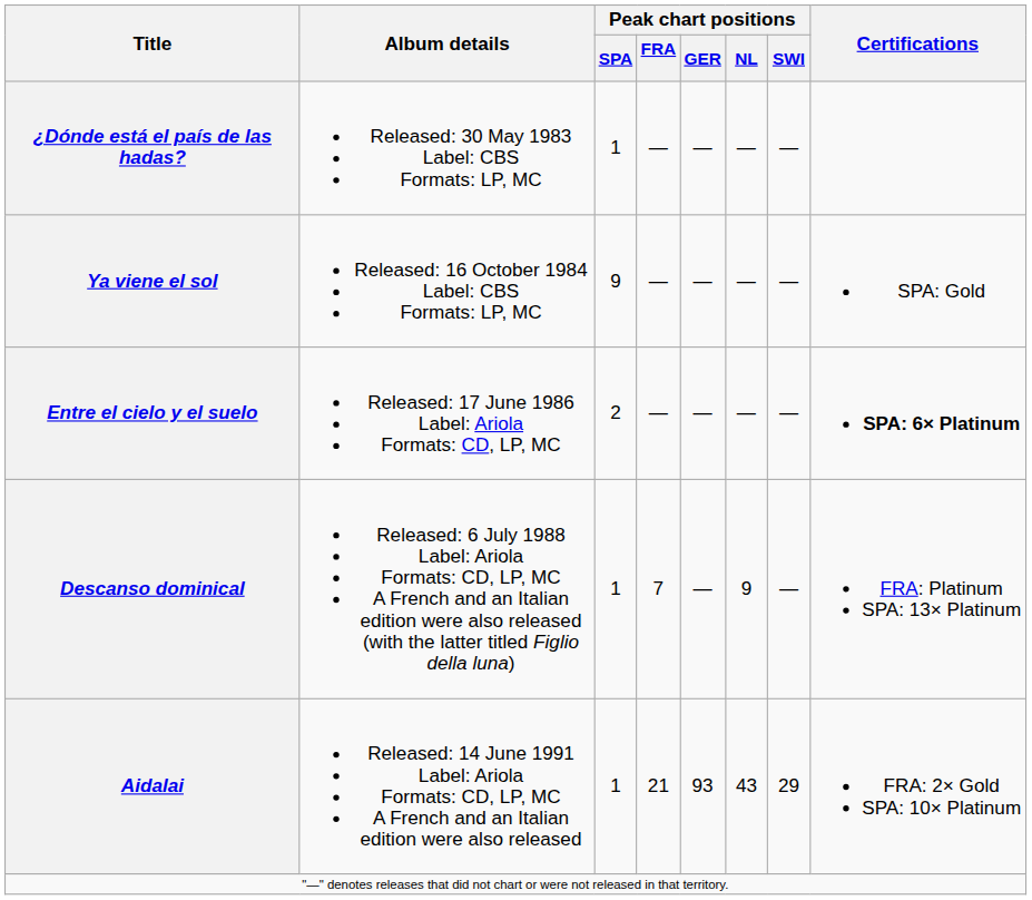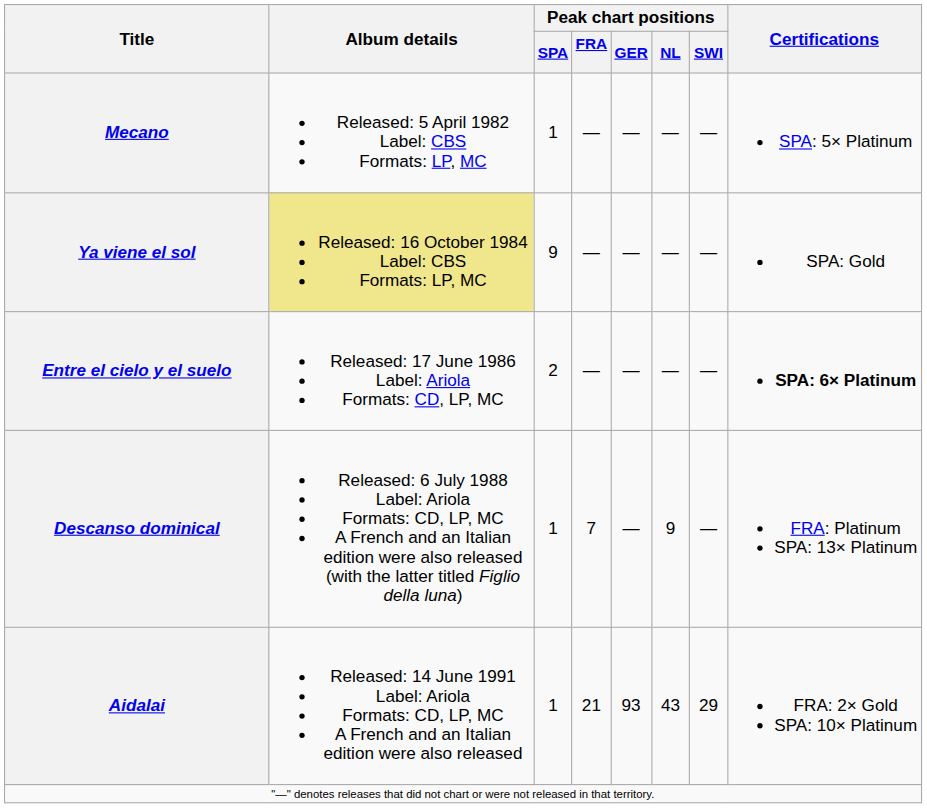 <table class="wikitable plainrowheaders" style="text-align:center;">
 <tr>
 <th rowspan="2" scope="col" style="width:15em;">Title</th>
 <th rowspan="2" scope="col" style="width:15em;">Album details</th>
 <th colspan="5">Peak chart positions</th>
 <th rowspan="2"><a href='#'>Certifications</a></th>
 </tr>
 <tr>
 <th scope="col" style="width:2em;font-size:90%;"><a href='#'>SPA</a><br></th>
 <th scope="col" style="width:2em;font-size:90%;"><a href='#'>FRA</a><br><br></th>
 <th scope="col" style="width:2em;font-size:90%;"><a href='#'>GER</a><br></th>
 <th scope="col" style="width:2em;font-size:90%;"><a href='#'>NL</a><br></th>
 <th scope="col" style="width:2em;font-size:90%;"><a href='#'>SWI</a><br></th>
 </tr>
 <tr>
-<th scope="row"><em><a href='#'>¿Dónde está el país de las hadas?</a></em></th>
-<td><br><ul><li>Released: 30 May 1983</li><li>Label: CBS</li><li>Formats: LP, MC</li></ul></td>
+<th scope="row"><em><a href='#'>Mecano</a></em></th>
+<td><br><ul><li>Released: 5 April 1982</li><li>Label: <a href='#'>CBS</a></li><li>Formats: <a href='#'>LP</a>, <a href='#'>MC</a></li></ul></td>
 <td>1</td>
 <td>—</td>
 <td>—</td>
 <td>—</td>
 <td>—</td>
-<td></td>
+<td><br><ul><li><a href='#'>SPA</a>: 5× Platinum</li></ul></td>
 </tr>
 <tr>
 <th scope="row"><em><a href='#'>Ya viene el sol</a></em></th>
-<td><br><ul><li>Released: 16 October 1984</li><li>Label: CBS</li><li>Formats: LP, MC</li></ul></td>
+<td style="background: khaki;"><br><ul><li>Released: 16 October 1984</li><li>Label: CBS</li><li>Formats: LP, MC</li></ul></td>
 <td>9</td>
 <td>—</td>
 <td>—</td>
 <td>—</td>
 <td>—</td>
 <td><br><ul><li>SPA: Gold</li></ul></td>
 </tr>
 <tr>
 <th scope="row"><em><a href='#'>Entre el cielo y el suelo</a></em></th>
 <td><br><ul><li>Released: 17 June 1986</li><li>Label: <a href='#'>Ariola</a></li><li>Formats: <a href='#'>CD</a>, LP, MC</li></ul></td>
 <td>2</td>
 <td>—</td>
 <td>—</td>
 <td>—</td>
 <td>—</td>
 <td><strong><br><ul><li>SPA: 6× Platinum</li></ul></strong></td>
 </tr>
 <tr>
 <th scope="row"><em><a href='#'>Descanso dominical</a></em></th>
 <td><br><ul><li>Released: 6 July 1988</li><li>Label: Ariola</li><li>Formats: CD, LP, MC</li><li>A French and an Italian edition were also released (with the latter titled <em>Figlio della luna</em>)</li></ul></td>
 <td>1</td>
 <td>7</td>
 <td>—</td>
 <td>9</td>
 <td>—</td>
 <td><br><ul><li><a href='#'>FRA</a>: Platinum</li><li>SPA: 13× Platinum</li></ul></td>
 </tr>
 <tr>
 <th scope="row"><em><a href='#'>Aidalai</a></em></th>
 <td><br><ul><li>Released: 14 June 1991</li><li>Label: Ariola</li><li>Formats: CD, LP, MC</li><li>A French and an Italian edition were also released</li></ul></td>
 <td>1</td>
 <td>21</td>
 <td>93</td>
 <td>43</td>
 <td>29</td>
 <td><br><ul><li>FRA: 2× Gold</li><li>SPA: 10× Platinum</li></ul></td>
 </tr>
 <tr>
 <td colspan="8" style="font-size:8pt">"—" denotes releases that did not chart or were not released in that territory.</td>
 </tr>
 </table>
